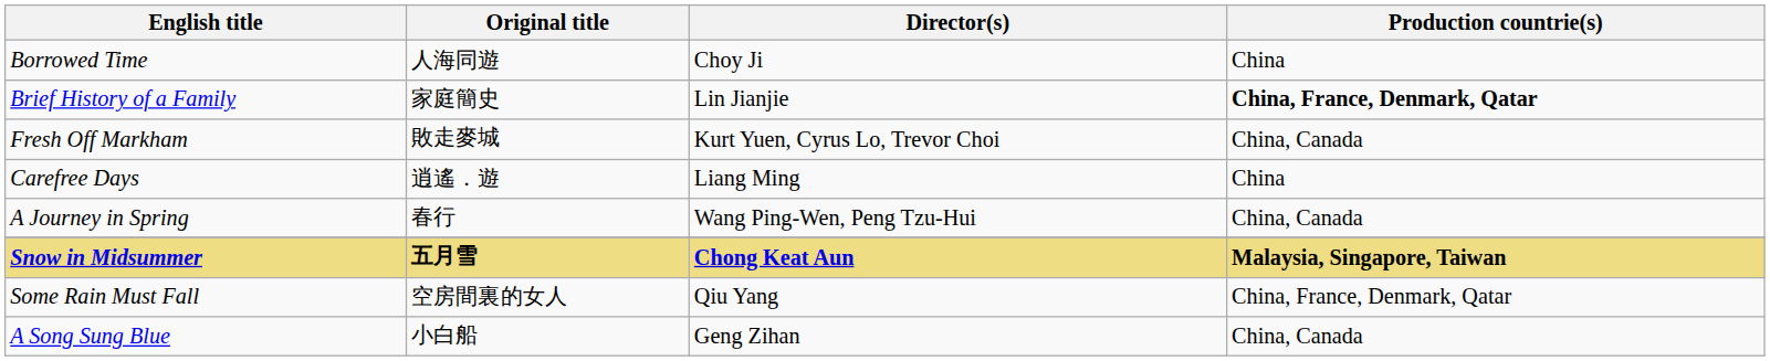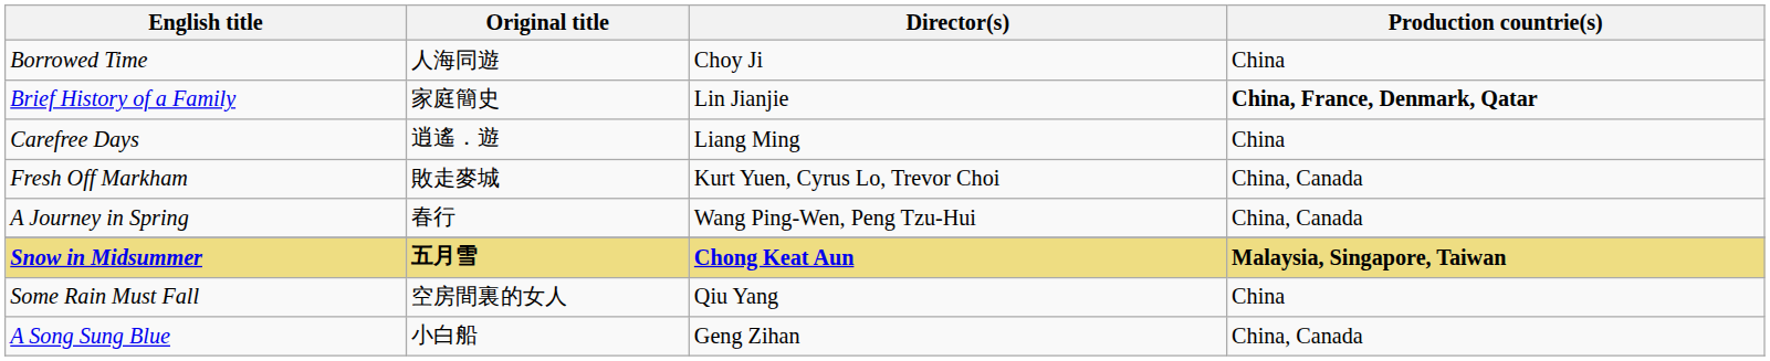 <table class="sortable wikitable" style="width:100%; margin-bottom:4px" cellpadding="5">
 <tr>
 <th scope="col">English title</th>
 <th scope="col">Original title</th>
 <th scope="col">Director(s)</th>
 <th scope="col">Production countrie(s)</th>
 </tr>
 <tr>
 <td><em>Borrowed Time</em></td>
 <td>人海同遊</td>
 <td>Choy Ji</td>
 <td>China</td>
 </tr>
 <tr>
 <td><em><a href='#'>Brief History of a Family</a></em></td>
 <td>家庭簡史</td>
 <td>Lin Jianjie</td>
 <td><strong>China, France, Denmark, Qatar</strong></td>
 </tr>
 <tr>
+<td><em>Carefree Days</em></td>
+<td>逍遙．遊</td>
+<td>Liang Ming</td>
+<td>China</td>
+</tr>
+<tr>
 <td><em>Fresh Off Markham</em></td>
 <td>敗走麥城</td>
 <td>Kurt Yuen, Cyrus Lo, Trevor Choi</td>
 <td>China, Canada</td>
-</tr>
-<tr>
-<td><em>Carefree Days</em></td>
-<td>逍遙．遊</td>
-<td>Liang Ming</td>
-<td>China</td>
 </tr>
 <tr>
 <td><em>A Journey in Spring</em></td>
 <td>春行</td>
 <td>Wang Ping-Wen, Peng Tzu-Hui</td>
 <td>China, Canada</td>
 </tr>
 <tr>
 </tr>
 <tr style="background:#EEDD82;">
 <td><strong><em><a href='#'>Snow in Midsummer</a></em></strong></td>
 <td><strong>五月雪</strong></td>
 <td><strong><a href='#'>Chong Keat Aun</a></strong></td>
 <td><strong>Malaysia, Singapore, Taiwan</strong></td>
 </tr>
 <tr>
 <td><em>Some Rain Must Fall</em></td>
 <td>空房間裏的女人</td>
 <td>Qiu Yang</td>
-<td>China, France, Denmark, Qatar</td>
+<td>China</td>
 </tr>
 <tr>
 <td><em><a href='#'>A Song Sung Blue</a></em></td>
 <td>小白船</td>
 <td>Geng Zihan</td>
 <td>China, Canada</td>
 </tr>
 </table>
